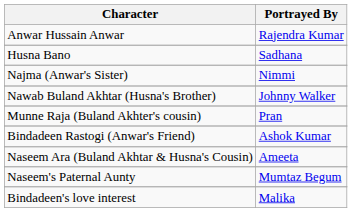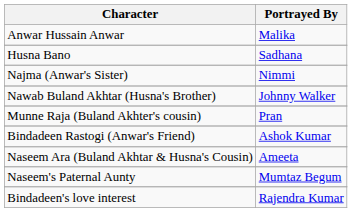 <table class="wikitable">
 <tr>
 <th Rowspan=1>Character</th>
 <th colspan="2">Portrayed By</th>
 </tr>
 <tr>
 <td>Anwar Hussain Anwar</td>
-<td><a href='#'>Rajendra Kumar</a></td>
+<td><a href='#'>Malika</a></td>
 </tr>
 <tr>
 </tr>
 <tr>
 <td>Husna Bano</td>
 <td><a href='#'>Sadhana</a></td>
 </tr>
 <tr>
 </tr>
 <tr>
 <td>Najma (Anwar's Sister)</td>
 <td><a href='#'>Nimmi</a></td>
 </tr>
 <tr>
 </tr>
 <tr>
 <td>Nawab Buland Akhtar (Husna's Brother)</td>
 <td><a href='#'>Johnny Walker</a></td>
 </tr>
 <tr>
 </tr>
 <tr>
 <td>Munne Raja (Buland Akhter's cousin)</td>
 <td><a href='#'>Pran</a></td>
 </tr>
 <tr>
 </tr>
 <tr>
 <td>Bindadeen Rastogi (Anwar's Friend)</td>
 <td><a href='#'>Ashok Kumar</a></td>
 </tr>
 <tr>
 </tr>
 <tr>
 <td>Naseem Ara (Buland Akhtar & Husna's Cousin)</td>
 <td><a href='#'>Ameeta</a></td>
 </tr>
 <tr>
 </tr>
 <tr>
 <td>Naseem's Paternal Aunty</td>
 <td><a href='#'>Mumtaz Begum</a></td>
 </tr>
 <tr>
 </tr>
 <tr>
 <td>Bindadeen's love interest</td>
-<td><a href='#'>Malika</a></td>
+<td><a href='#'>Rajendra Kumar</a></td>
 </tr>
 </table>
